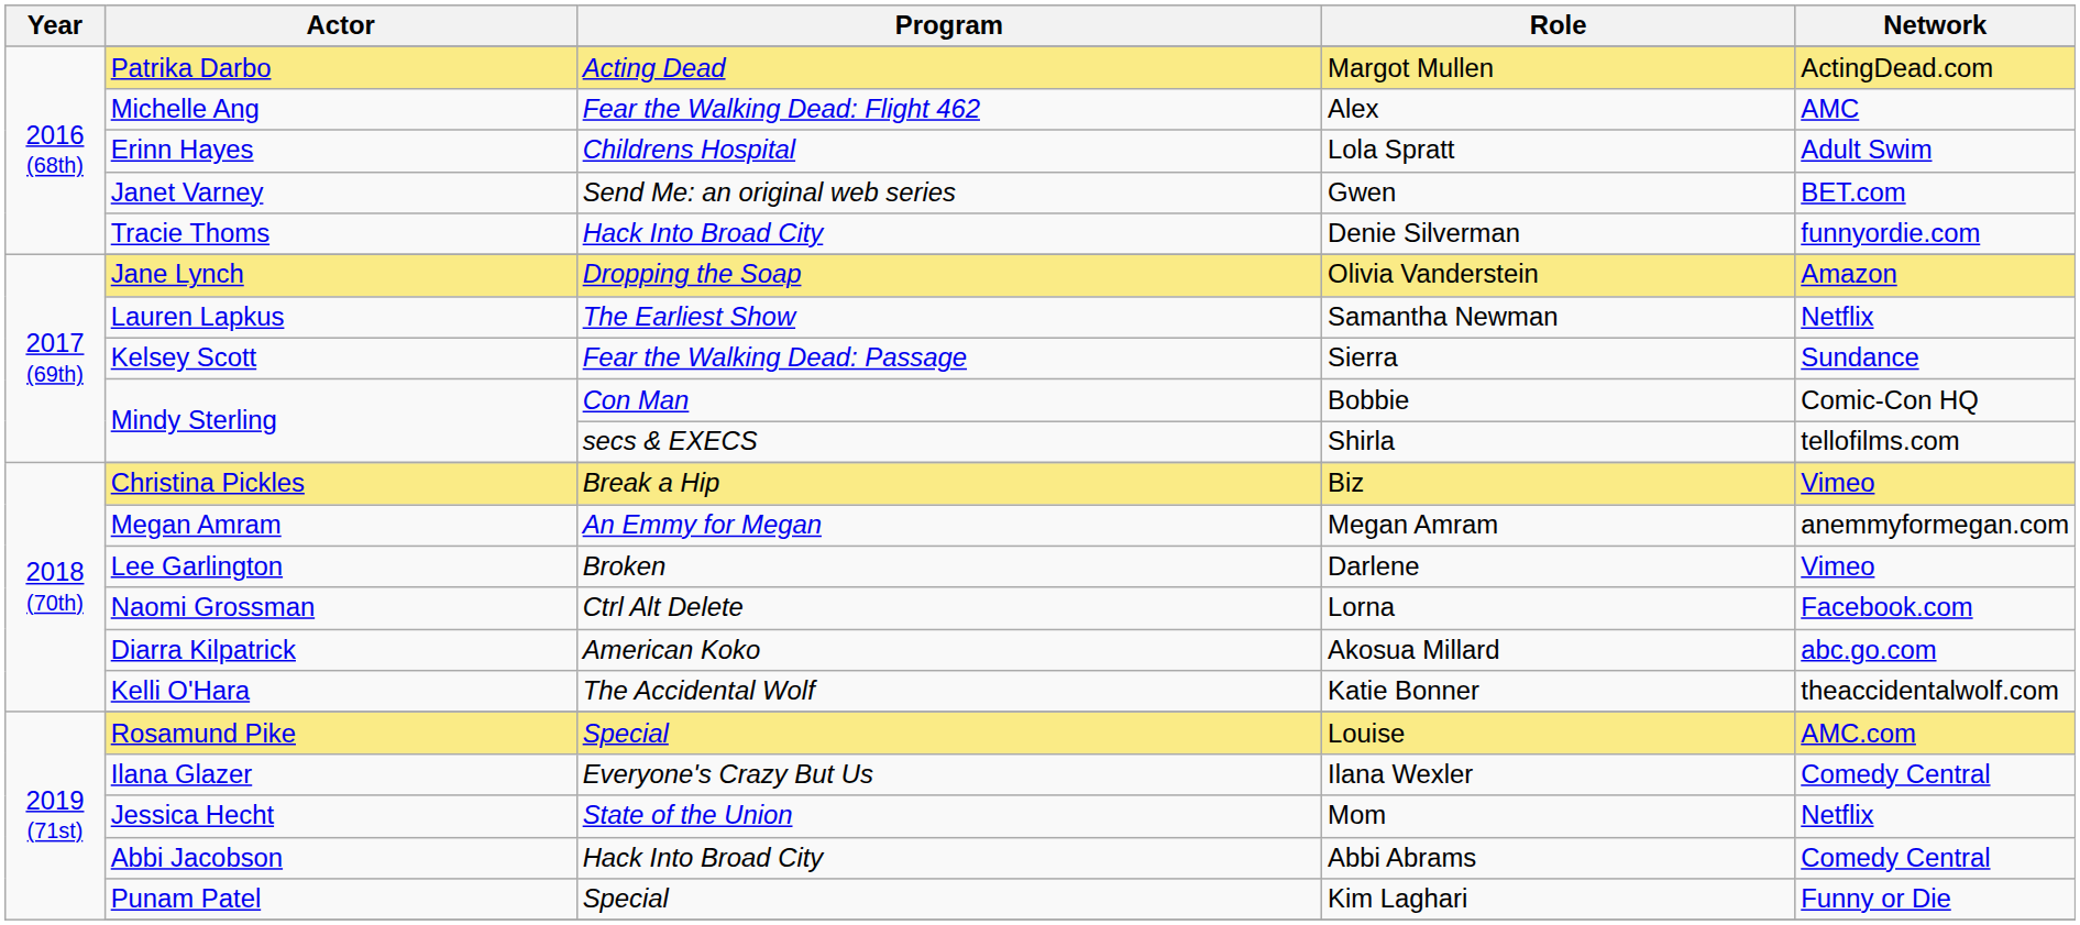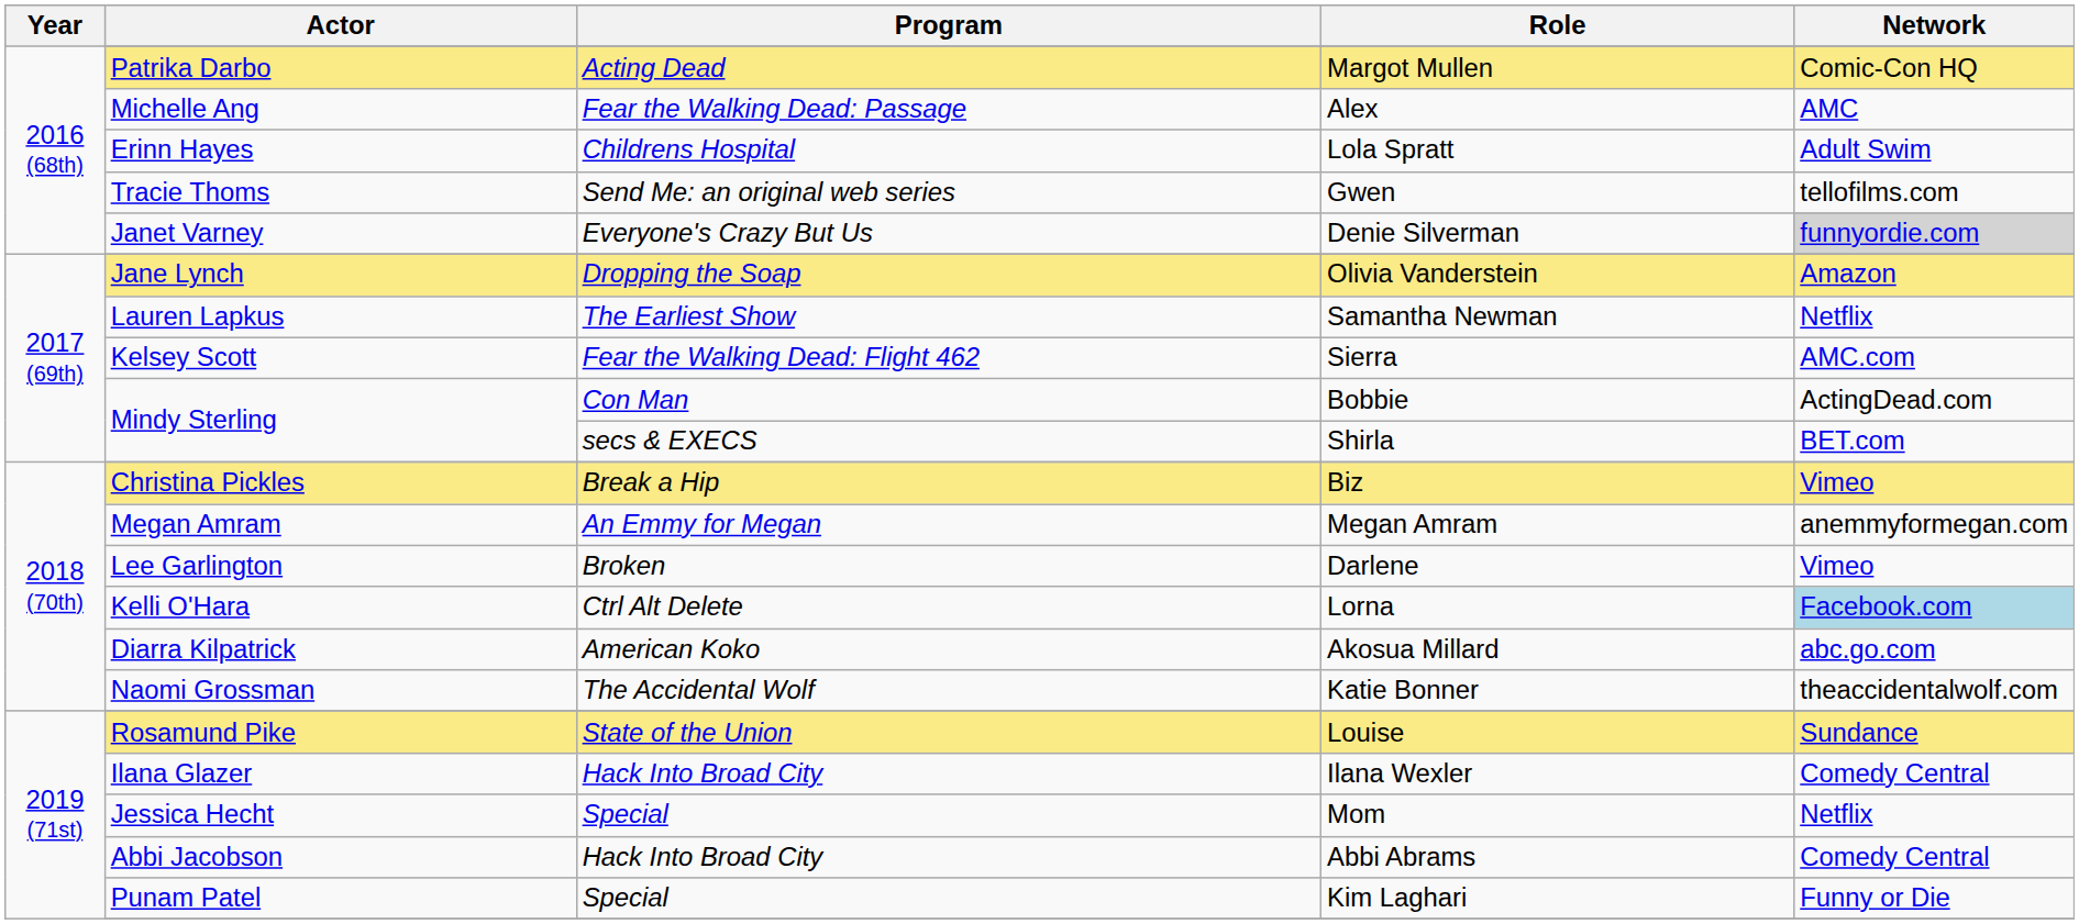 <table class="wikitable" style="width:100%">
 <tr bgcolor="#bebebe">
 <th width="5%">Year</th>
 <th width="25%">Actor</th>
 <th width="40%">Program</th>
 <th width="25%">Role</th>
 <th width="5%">Network</th>
 </tr>
 <tr>
 <td rowspan=6 style="text-align:center"><a href='#'>2016</a><br><small><a href='#'>(68th)</a></small><br></td>
 </tr>
 <tr style="background:#FAEB86">
 <td><a href='#'>Patrika Darbo</a></td>
 <td><em><a href='#'>Acting Dead</a></em></td>
 <td>Margot Mullen</td>
-<td>ActingDead.com</td>
+<td>Comic-Con HQ</td>
 </tr>
 <tr>
 <td><a href='#'>Michelle Ang</a></td>
-<td><em><a href='#'>Fear the Walking Dead: Flight 462</a></em></td>
+<td><em><a href='#'>Fear the Walking Dead: Passage</a></em></td>
 <td>Alex</td>
 <td><a href='#'>AMC</a></td>
 </tr>
 <tr>
 <td><a href='#'>Erinn Hayes</a></td>
 <td><em><a href='#'>Childrens Hospital</a></em></td>
 <td>Lola Spratt</td>
 <td><a href='#'>Adult Swim</a></td>
 </tr>
 <tr>
-<td><a href='#'>Janet Varney</a></td>
+<td><a href='#'>Tracie Thoms</a></td>
 <td><em>Send Me: an original web series</em></td>
 <td>Gwen</td>
-<td><a href='#'>BET.com</a></td>
+<td>tellofilms.com</td>
 </tr>
 <tr>
-<td><a href='#'>Tracie Thoms</a></td>
-<td><em><a href='#'>Hack Into Broad City</a></em></td>
+<td><a href='#'>Janet Varney</a></td>
+<td><em>Everyone's Crazy But Us</em></td>
 <td>Denie Silverman</td>
-<td><a href='#'>funnyordie.com</a></td>
+<td style="background: lightgrey;"><a href='#'>funnyordie.com</a></td>
 </tr>
 <tr>
 <td rowspan=6 style="text-align:center"><a href='#'>2017</a><br><small><a href='#'>(69th)</a></small><br></td>
 </tr>
 <tr style="background:#FAEB86">
 <td><a href='#'>Jane Lynch</a></td>
 <td><em><a href='#'>Dropping the Soap</a></em></td>
 <td>Olivia Vanderstein</td>
 <td><a href='#'>Amazon</a></td>
 </tr>
 <tr>
 <td><a href='#'>Lauren Lapkus</a></td>
 <td><em><a href='#'>The Earliest Show</a></em></td>
 <td>Samantha Newman</td>
 <td><a href='#'>Netflix</a></td>
 </tr>
 <tr>
 <td><a href='#'>Kelsey Scott</a></td>
-<td><em><a href='#'>Fear the Walking Dead: Passage</a></em></td>
+<td><em><a href='#'>Fear the Walking Dead: Flight 462</a></em></td>
 <td>Sierra</td>
-<td><a href='#'>Sundance</a></td>
+<td><a href='#'>AMC.com</a></td>
 </tr>
 <tr>
 <td rowspan=2><a href='#'>Mindy Sterling</a></td>
 <td><em><a href='#'>Con Man</a></em></td>
 <td>Bobbie</td>
-<td>Comic-Con HQ</td>
+<td>ActingDead.com</td>
 </tr>
 <tr>
 <td><em>secs & EXECS</em></td>
 <td>Shirla</td>
-<td>tellofilms.com</td>
+<td><a href='#'>BET.com</a></td>
 </tr>
 <tr>
 <td rowspan=7 style="text-align:center"><a href='#'>2018</a><br><small><a href='#'>(70th)</a></small><br></td>
 </tr>
 <tr style="background:#FAEB86">
 <td><a href='#'>Christina Pickles</a></td>
 <td><em>Break a Hip</em></td>
 <td>Biz</td>
 <td><a href='#'>Vimeo</a></td>
 </tr>
 <tr>
 <td><a href='#'>Megan Amram</a></td>
 <td><em><a href='#'>An Emmy for Megan</a></em></td>
 <td>Megan Amram</td>
 <td>anemmyformegan.com</td>
 </tr>
 <tr>
 <td><a href='#'>Lee Garlington</a></td>
 <td><em>Broken</em></td>
 <td>Darlene</td>
 <td><a href='#'>Vimeo</a></td>
 </tr>
 <tr>
-<td><a href='#'>Naomi Grossman</a></td>
+<td><a href='#'>Kelli O'Hara</a></td>
 <td><em>Ctrl Alt Delete</em></td>
 <td>Lorna</td>
-<td><a href='#'>Facebook.com</a></td>
+<td style="background: lightblue;"><a href='#'>Facebook.com</a></td>
 </tr>
 <tr>
 <td><a href='#'>Diarra Kilpatrick</a></td>
 <td><em>American Koko</em></td>
 <td>Akosua Millard</td>
 <td><a href='#'>abc.go.com</a></td>
 </tr>
 <tr>
-<td><a href='#'>Kelli O'Hara</a></td>
+<td><a href='#'>Naomi Grossman</a></td>
 <td><em>The Accidental Wolf</em></td>
 <td>Katie Bonner</td>
 <td>theaccidentalwolf.com</td>
 </tr>
 <tr>
 <td rowspan=7 style="text-align:center"><a href='#'>2019</a><br><small><a href='#'>(71st)</a></small><br></td>
 </tr>
 <tr style="background:#FAEB86">
 <td><a href='#'>Rosamund Pike</a></td>
-<td><em><a href='#'>Special</a></em></td>
+<td><em><a href='#'>State of the Union</a></em></td>
 <td>Louise</td>
-<td><a href='#'>AMC.com</a></td>
+<td><a href='#'>Sundance</a></td>
 </tr>
 <tr>
 <td><a href='#'>Ilana Glazer</a></td>
-<td><em>Everyone's Crazy But Us</em></td>
+<td><em><a href='#'>Hack Into Broad City</a></em></td>
 <td>Ilana Wexler</td>
 <td><a href='#'>Comedy Central</a></td>
 </tr>
 <tr>
 <td><a href='#'>Jessica Hecht</a></td>
-<td><em><a href='#'>State of the Union</a></em></td>
+<td><em><a href='#'>Special</a></em></td>
 <td>Mom</td>
 <td><a href='#'>Netflix</a></td>
 </tr>
 <tr>
 <td><a href='#'>Abbi Jacobson</a></td>
 <td><em>Hack Into Broad City</em></td>
 <td>Abbi Abrams</td>
 <td><a href='#'>Comedy Central</a></td>
 </tr>
 <tr>
 <td><a href='#'>Punam Patel</a></td>
 <td><em>Special</em></td>
 <td>Kim Laghari</td>
 <td><a href='#'>Funny or Die</a></td>
 </tr>
 <tr>
 </tr>
 </table>
